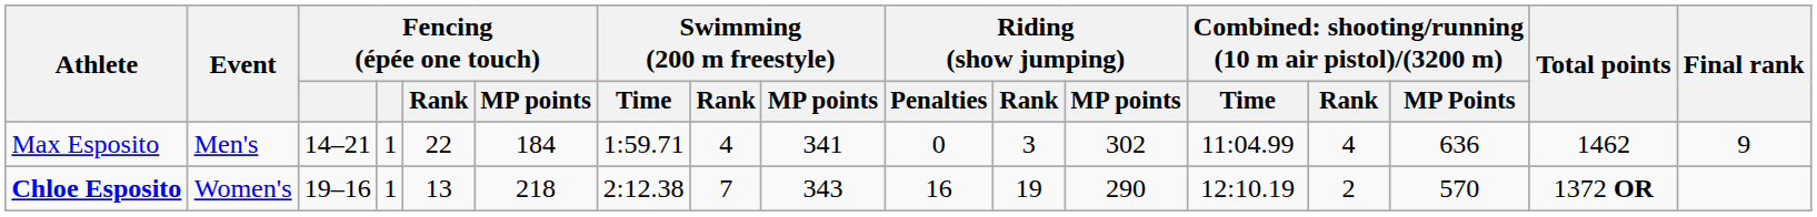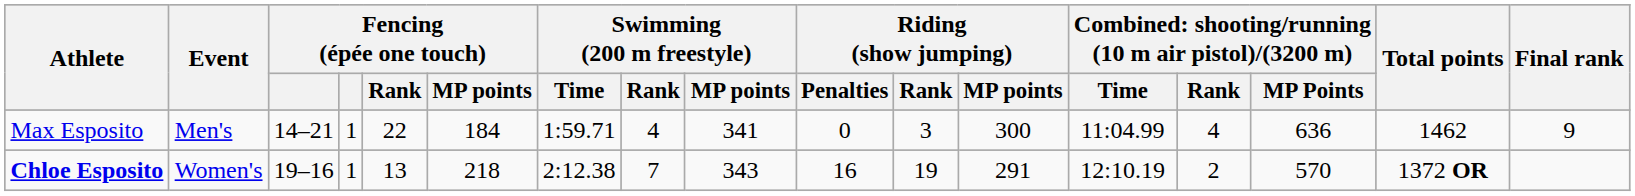 <table class="wikitable" style="font-size:90%">
 <tr>
 <th rowspan="2">Athlete</th>
 <th rowspan="2">Event</th>
 <th colspan=4>Fencing<br><span>(épée one touch)</span></th>
 <th colspan=3>Swimming<br><span>(200 m freestyle)</span></th>
 <th colspan=3>Riding<br><span>(show jumping)</span></th>
 <th colspan=3>Combined: shooting/running<br><span>(10 m air pistol)/(3200 m)</span></th>
 <th rowspan=2>Total points</th>
 <th rowspan=2>Final rank</th>
 </tr>
 <tr style="font-size:95%">
 <th></th>
 <th></th>
 <th>Rank</th>
 <th>MP points</th>
 <th>Time</th>
 <th>Rank</th>
 <th>MP points</th>
 <th>Penalties</th>
 <th>Rank</th>
 <th>MP points</th>
 <th>Time</th>
 <th>Rank</th>
 <th>MP Points</th>
 </tr>
 <tr align=center>
 <td align=left><a href='#'>Max Esposito</a></td>
 <td align=left><a href='#'>Men's</a></td>
 <td>14–21</td>
 <td>1</td>
 <td>22</td>
 <td>184</td>
 <td>1:59.71</td>
 <td>4</td>
 <td>341</td>
 <td>0</td>
 <td>3</td>
-<td>302</td>
+<td>300</td>
 <td>11:04.99</td>
 <td>4</td>
 <td>636</td>
 <td>1462</td>
 <td>9</td>
 </tr>
 <tr align=center>
 <td align=left><strong><a href='#'>Chloe Esposito</a></strong></td>
 <td align=left><a href='#'>Women's</a></td>
 <td>19–16</td>
 <td>1</td>
 <td>13</td>
 <td>218</td>
 <td>2:12.38</td>
 <td>7</td>
 <td>343</td>
 <td>16</td>
 <td>19</td>
-<td>290</td>
+<td>291</td>
 <td>12:10.19</td>
 <td>2</td>
 <td>570</td>
 <td>1372 <strong>OR</strong></td>
 <td></td>
 </tr>
 </table>
